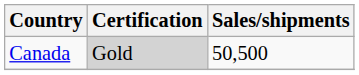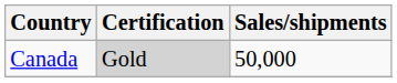 <table class="wikitable">
 <tr>
 <th>Country</th>
 <th>Certification</th>
 <th>Sales/shipments</th>
 </tr>
 <tr>
 <td><a href='#'>Canada</a></td>
 <td style="background: lightgrey;">Gold</td>
-<td>50,500</td>
+<td>50,000</td>
 </tr>
 <tr>
 </tr>
 </table>
